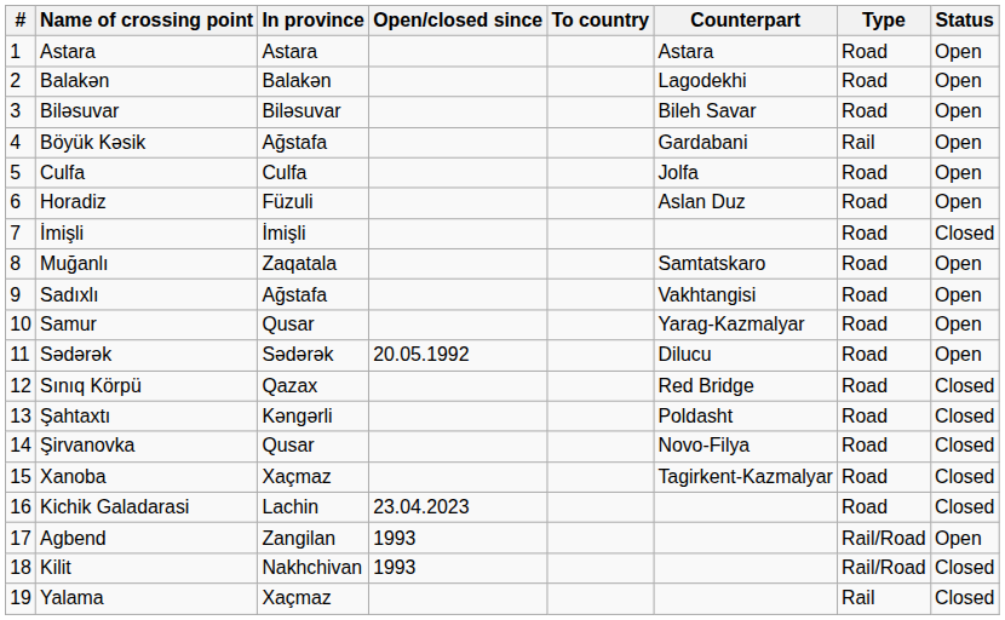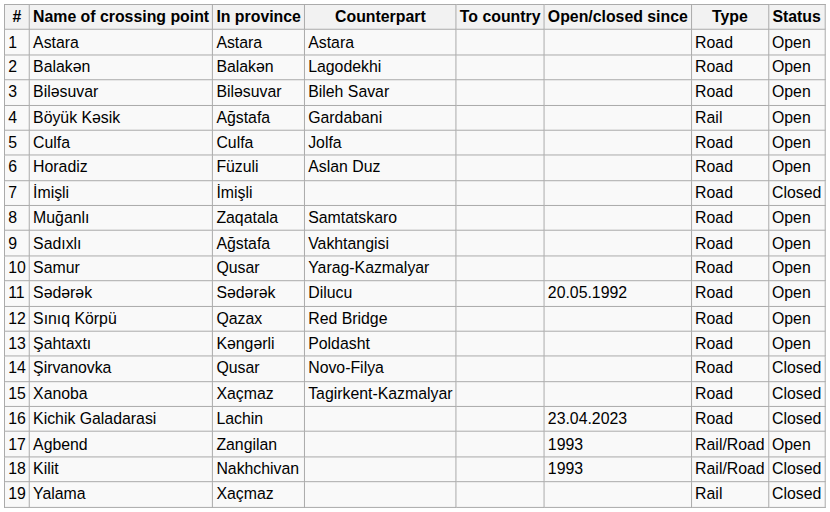 <table class="wikitable sortable">
 <tr>
 <th>#</th>
 <th>Name of crossing point</th>
 <th>In province</th>
+<th>Counterpart</th>
+<th>To country</th>
 <th>Open/closed since</th>
-<th>To country</th>
-<th>Counterpart</th>
 <th>Type</th>
 <th>Status</th>
 </tr>
 <tr>
 <td>1</td>
 <td>Astara</td>
 <td>Astara</td>
+<td>Astara</td>
 <td></td>
 <td></td>
-<td>Astara</td>
 <td>Road</td>
 <td><span>Open</span></td>
 </tr>
 <tr>
 <td>2</td>
 <td>Balakən</td>
 <td>Balakən</td>
+<td>Lagodekhi</td>
 <td></td>
 <td></td>
-<td>Lagodekhi</td>
 <td>Road</td>
 <td><span>Open</span></td>
 </tr>
 <tr>
 <td>3</td>
 <td>Biləsuvar</td>
 <td>Biləsuvar</td>
+<td>Bileh Savar</td>
 <td></td>
 <td></td>
-<td>Bileh Savar</td>
 <td>Road</td>
 <td><span>Open</span></td>
 </tr>
 <tr>
 <td>4</td>
 <td>Böyük Kəsik</td>
 <td>Ağstafa</td>
+<td>Gardabani</td>
 <td></td>
 <td></td>
-<td>Gardabani</td>
 <td>Rail</td>
 <td><span>Open</span></td>
 </tr>
 <tr>
 <td>5</td>
 <td>Culfa</td>
 <td>Culfa</td>
+<td>Jolfa</td>
 <td></td>
 <td></td>
-<td>Jolfa</td>
 <td>Road</td>
 <td><span>Open</span></td>
 </tr>
 <tr>
 <td>6</td>
 <td>Horadiz</td>
 <td>Füzuli</td>
+<td>Aslan Duz</td>
 <td></td>
 <td></td>
-<td>Aslan Duz</td>
 <td>Road</td>
 <td><span>Open</span></td>
 </tr>
 <tr>
 <td>7</td>
 <td>İmişli</td>
 <td>İmişli</td>
 <td></td>
 <td></td>
 <td></td>
 <td>Road</td>
 <td><span>Closed</span></td>
 </tr>
 <tr>
 <td>8</td>
 <td>Muğanlı</td>
 <td>Zaqatala</td>
+<td>Samtatskaro</td>
 <td></td>
 <td></td>
-<td>Samtatskaro</td>
 <td>Road</td>
 <td><span>Open</span></td>
 </tr>
 <tr>
 <td>9</td>
 <td>Sadıxlı</td>
 <td>Ağstafa</td>
+<td>Vakhtangisi</td>
 <td></td>
 <td></td>
-<td>Vakhtangisi</td>
 <td>Road</td>
 <td><span>Open</span></td>
 </tr>
 <tr>
 <td>10</td>
 <td>Samur</td>
 <td>Qusar</td>
+<td>Yarag-Kazmalyar</td>
 <td></td>
 <td></td>
-<td>Yarag-Kazmalyar</td>
 <td>Road</td>
 <td><span>Open</span></td>
 </tr>
 <tr>
 <td>11</td>
 <td>Sədərək</td>
 <td>Sədərək</td>
+<td>Dilucu</td>
+<td></td>
 <td>20.05.1992</td>
-<td></td>
-<td>Dilucu</td>
 <td>Road</td>
 <td><span>Open</span></td>
 </tr>
 <tr>
 <td>12</td>
 <td>Sınıq Körpü</td>
 <td>Qazax</td>
+<td>Red Bridge</td>
 <td></td>
 <td></td>
-<td>Red Bridge</td>
 <td>Road</td>
-<td><span>Closed</span></td>
+<td><span>Open</span></td>
 </tr>
 <tr>
 <td>13</td>
 <td>Şahtaxtı</td>
 <td>Kəngərli</td>
+<td>Poldasht</td>
 <td></td>
 <td></td>
-<td>Poldasht</td>
 <td>Road</td>
-<td><span>Closed</span></td>
+<td><span>Open</span></td>
 </tr>
 <tr>
 <td>14</td>
 <td>Şirvanovka</td>
 <td>Qusar</td>
+<td>Novo-Filya</td>
 <td></td>
 <td></td>
-<td>Novo-Filya</td>
 <td>Road</td>
 <td><span>Closed</span></td>
 </tr>
 <tr>
 <td>15</td>
 <td>Xanoba</td>
 <td>Xaçmaz</td>
+<td>Tagirkent-Kazmalyar</td>
 <td></td>
 <td></td>
-<td>Tagirkent-Kazmalyar</td>
 <td>Road</td>
 <td><span>Closed</span></td>
 </tr>
 <tr>
 <td>16</td>
 <td>Kichik Galadarasi</td>
 <td>Lachin</td>
-<td>23.04.2023</td>
 <td></td>
 <td></td>
+<td>23.04.2023</td>
 <td>Road</td>
 <td><span>Closed</span></td>
 </tr>
 <tr>
 <td>17</td>
 <td>Agbend</td>
 <td>Zangilan</td>
-<td>1993</td>
 <td></td>
 <td></td>
+<td>1993</td>
 <td>Rail/Road</td>
 <td><span>Open</span></td>
 </tr>
 <tr>
 <td>18</td>
 <td>Kilit</td>
 <td>Nakhchivan</td>
-<td>1993</td>
 <td></td>
 <td></td>
+<td>1993</td>
 <td>Rail/Road</td>
 <td><span>Closed</span></td>
 </tr>
 <tr>
 <td>19</td>
 <td>Yalama</td>
 <td>Xaçmaz</td>
 <td></td>
 <td></td>
 <td></td>
 <td>Rail</td>
 <td><span>Closed</span></td>
 </tr>
 </table>
